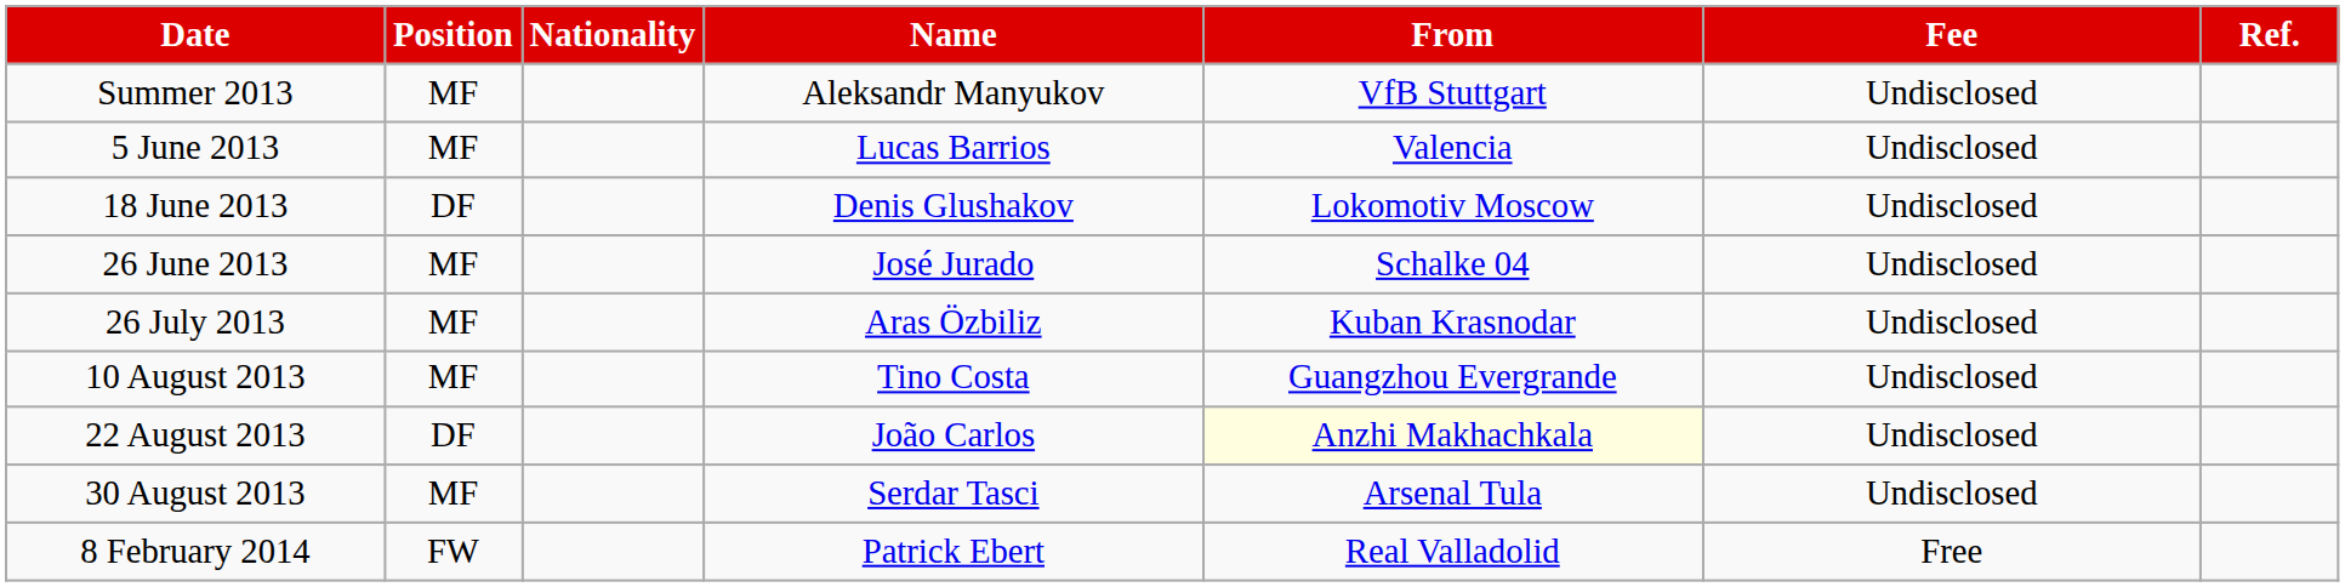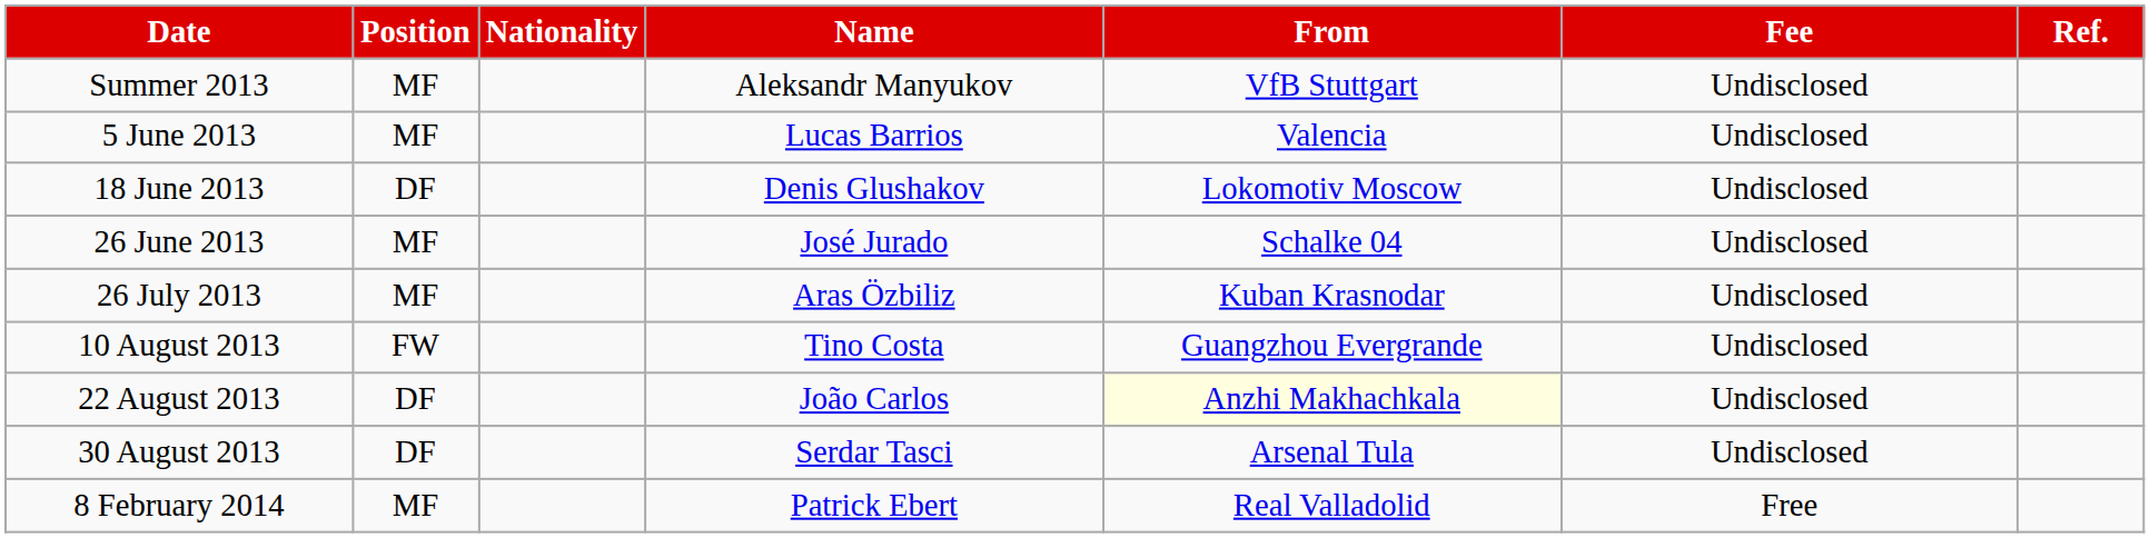 <table class="wikitable"  style="text-align:center; font-size:90%; ">
 <tr>
 <th style="background:#DD0000; color:white; width:150px;">Date</th>
 <th style="background:#DD0000; color:white; width:50px;">Position</th>
 <th style="background:#DD0000; color:white; width:50px;">Nationality</th>
 <th style="background:#DD0000; color:white; width:200px;">Name</th>
 <th style="background:#DD0000; color:white; width:200px;">From</th>
 <th style="background:#DD0000; color:white; width:200px;">Fee</th>
 <th style="background:#DD0000; color:white; width:50px;">Ref.</th>
 </tr>
 <tr>
 <td>Summer 2013</td>
 <td>MF</td>
 <td></td>
 <td>Aleksandr Manyukov</td>
 <td><a href='#'>VfB Stuttgart</a></td>
 <td>Undisclosed</td>
 <td></td>
 </tr>
 <tr>
 <td>5 June 2013</td>
 <td>MF</td>
 <td></td>
 <td><a href='#'>Lucas Barrios</a></td>
 <td><a href='#'>Valencia</a></td>
 <td>Undisclosed</td>
 <td></td>
 </tr>
 <tr>
 <td>18 June 2013</td>
 <td>DF</td>
 <td></td>
 <td><a href='#'>Denis Glushakov</a></td>
 <td><a href='#'>Lokomotiv Moscow</a></td>
 <td>Undisclosed</td>
 <td></td>
 </tr>
 <tr>
 <td>26 June 2013</td>
 <td>MF</td>
 <td></td>
 <td><a href='#'>José Jurado</a></td>
 <td><a href='#'>Schalke 04</a></td>
 <td>Undisclosed</td>
 <td></td>
 </tr>
 <tr>
 <td>26 July 2013</td>
 <td>MF</td>
 <td></td>
 <td><a href='#'>Aras Özbiliz</a></td>
 <td><a href='#'>Kuban Krasnodar</a></td>
 <td>Undisclosed</td>
 <td></td>
 </tr>
 <tr>
 <td>10 August 2013</td>
-<td>MF</td>
+<td>FW</td>
 <td></td>
 <td><a href='#'>Tino Costa</a></td>
 <td><a href='#'>Guangzhou Evergrande</a></td>
 <td>Undisclosed</td>
 <td></td>
 </tr>
 <tr>
 <td>22 August 2013</td>
 <td>DF</td>
 <td></td>
 <td><a href='#'>João Carlos</a></td>
 <td style="background: lightyellow;"><a href='#'>Anzhi Makhachkala</a></td>
 <td>Undisclosed</td>
 <td></td>
 </tr>
 <tr>
 <td>30 August 2013</td>
-<td>MF</td>
+<td>DF</td>
 <td></td>
 <td><a href='#'>Serdar Tasci</a></td>
 <td><a href='#'>Arsenal Tula</a></td>
 <td>Undisclosed</td>
 <td></td>
 </tr>
 <tr>
 <td>8 February 2014</td>
-<td>FW</td>
+<td>MF</td>
 <td></td>
 <td><a href='#'>Patrick Ebert</a></td>
 <td><a href='#'>Real Valladolid</a></td>
 <td>Free</td>
 <td></td>
 </tr>
 </table>
